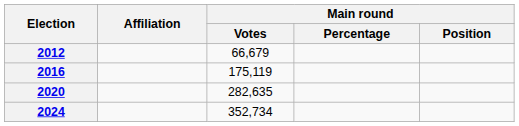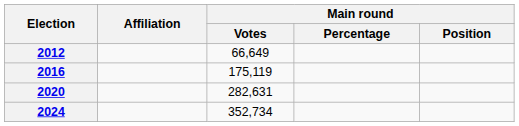 <table class=wikitable width=75%>
 <tr>
 <th rowspan=2>Election</th>
 <th rowspan=2>Affiliation</th>
 <th colspan=3>Main round</th>
 </tr>
 <tr>
 <th>Votes</th>
 <th>Percentage</th>
 <th>Position</th>
 </tr>
 <tr align=center>
 <th><a href='#'>2012</a></th>
 <td></td>
-<td>66,679</td>
+<td>66,649</td>
 <td></td>
 <td></td>
 </tr>
 <tr align=center>
 <th><a href='#'>2016</a></th>
 <td></td>
 <td>175,119</td>
 <td></td>
 <td></td>
 </tr>
 <tr align=center>
 <th><a href='#'>2020</a></th>
 <td></td>
-<td>282,635</td>
+<td>282,631</td>
 <td></td>
 <td></td>
 </tr>
 <tr align=center>
 <th><a href='#'>2024</a></th>
 <td></td>
 <td>352,734</td>
 <td></td>
 <td></td>
 </tr>
 </table>
